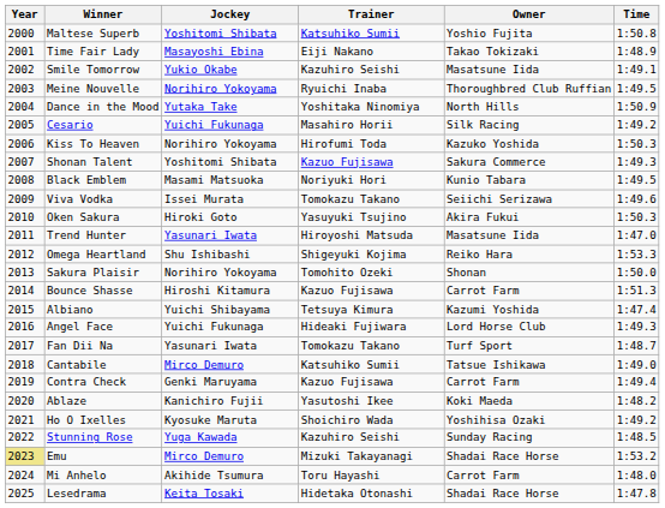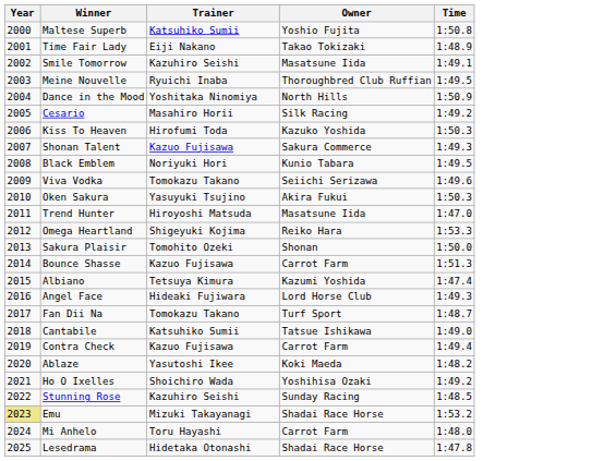 <table class="wikitable sortable" style="font-size:90%">
 <tr>
 <th width="36px">Year<br></th>
 <th width="120px">Winner<br></th>
-<th width="140px">Jockey<br></th>
 <th width="150px">Trainer<br></th>
 <th>Owner</th>
 <th>Time<br></th>
 </tr>
 <tr>
 <td>2000</td>
 <td>Maltese Superb</td>
-<td><a href='#'>Yoshitomi Shibata</a></td>
 <td><a href='#'>Katsuhiko Sumii</a></td>
 <td>Yoshio Fujita</td>
 <td>1:50.8</td>
 </tr>
 <tr>
 <td>2001</td>
 <td>Time Fair Lady</td>
-<td><a href='#'>Masayoshi Ebina</a></td>
 <td>Eiji Nakano</td>
 <td>Takao Tokizaki</td>
 <td>1:48.9</td>
 </tr>
 <tr>
 <td>2002</td>
 <td>Smile Tomorrow</td>
-<td><a href='#'>Yukio Okabe</a></td>
 <td>Kazuhiro Seishi</td>
 <td>Masatsune Iida</td>
 <td>1:49.1</td>
 </tr>
 <tr>
 <td>2003</td>
 <td>Meine Nouvelle</td>
-<td><a href='#'>Norihiro Yokoyama</a></td>
 <td>Ryuichi Inaba</td>
 <td>Thoroughbred Club Ruffian</td>
 <td>1:49.5</td>
 </tr>
 <tr>
 <td>2004</td>
 <td>Dance in the Mood</td>
-<td><a href='#'>Yutaka Take</a></td>
 <td>Yoshitaka Ninomiya</td>
 <td>North Hills</td>
 <td>1:50.9</td>
 </tr>
 <tr>
 <td>2005</td>
 <td><a href='#'>Cesario</a></td>
-<td><a href='#'>Yuichi Fukunaga</a></td>
 <td>Masahiro Horii</td>
 <td>Silk Racing</td>
 <td>1:49.2 </td>
 </tr>
 <tr>
 <td>2006</td>
 <td>Kiss To Heaven</td>
-<td>Norihiro Yokoyama</td>
 <td>Hirofumi Toda</td>
 <td>Kazuko Yoshida</td>
 <td>1:50.3</td>
 </tr>
 <tr>
 <td>2007</td>
 <td>Shonan Talent</td>
-<td>Yoshitomi Shibata</td>
 <td><a href='#'>Kazuo Fujisawa</a></td>
 <td>Sakura Commerce</td>
 <td>1:49.3</td>
 </tr>
 <tr>
 <td>2008</td>
 <td>Black Emblem</td>
-<td>Masami Matsuoka</td>
 <td>Noriyuki Hori</td>
 <td>Kunio Tabara</td>
 <td>1:49.5</td>
 </tr>
 <tr>
 <td>2009</td>
 <td>Viva Vodka</td>
-<td>Issei Murata</td>
 <td>Tomokazu Takano</td>
 <td>Seiichi Serizawa</td>
 <td>1:49.6</td>
 </tr>
 <tr>
 <td>2010</td>
 <td>Oken Sakura</td>
-<td>Hiroki Goto</td>
 <td>Yasuyuki Tsujino</td>
 <td>Akira Fukui</td>
 <td>1:50.3</td>
 </tr>
 <tr>
 <td>2011 </td>
 <td>Trend Hunter</td>
-<td><a href='#'>Yasunari Iwata</a></td>
 <td>Hiroyoshi Matsuda</td>
 <td>Masatsune Iida</td>
 <td>1:47.0</td>
 </tr>
 <tr>
 <td>2012</td>
 <td>Omega Heartland</td>
-<td>Shu Ishibashi</td>
 <td>Shigeyuki Kojima</td>
 <td>Reiko Hara</td>
 <td>1:53.3</td>
 </tr>
 <tr>
 <td>2013</td>
 <td>Sakura Plaisir</td>
-<td>Norihiro Yokoyama</td>
 <td>Tomohito Ozeki</td>
 <td>Shonan</td>
 <td>1:50.0</td>
 </tr>
 <tr>
 <td>2014</td>
 <td>Bounce Shasse</td>
-<td>Hiroshi Kitamura</td>
 <td>Kazuo Fujisawa</td>
 <td>Carrot Farm</td>
 <td>1:51.3</td>
 </tr>
 <tr>
 <td>2015</td>
 <td>Albiano</td>
-<td>Yuichi Shibayama</td>
 <td>Tetsuya Kimura</td>
 <td>Kazumi Yoshida</td>
 <td>1:47.4</td>
 </tr>
 <tr>
 <td>2016</td>
 <td>Angel Face</td>
-<td>Yuichi Fukunaga</td>
 <td>Hideaki Fujiwara</td>
 <td>Lord Horse Club</td>
 <td>1:49.3</td>
 </tr>
 <tr>
 <td>2017</td>
 <td>Fan Dii Na</td>
-<td>Yasunari Iwata</td>
 <td>Tomokazu Takano</td>
 <td>Turf Sport</td>
 <td>1:48.7</td>
 </tr>
 <tr>
 <td>2018</td>
 <td>Cantabile</td>
-<td><a href='#'>Mirco Demuro</a></td>
 <td>Katsuhiko Sumii</td>
 <td>Tatsue Ishikawa</td>
 <td>1:49.0</td>
 </tr>
 <tr>
 <td>2019</td>
 <td>Contra Check</td>
-<td>Genki Maruyama</td>
 <td>Kazuo Fujisawa</td>
 <td>Carrot Farm</td>
 <td>1:49.4</td>
 </tr>
 <tr>
 <td>2020</td>
 <td>Ablaze</td>
-<td>Kanichiro Fujii</td>
 <td>Yasutoshi Ikee</td>
 <td>Koki Maeda</td>
 <td>1:48.2</td>
 </tr>
 <tr>
 <td>2021</td>
 <td>Ho O Ixelles</td>
-<td>Kyosuke Maruta</td>
 <td>Shoichiro Wada</td>
 <td>Yoshihisa Ozaki</td>
 <td>1:49.2</td>
 </tr>
 <tr>
 <td>2022</td>
 <td><a href='#'>Stunning Rose</a></td>
-<td><a href='#'>Yuga Kawada</a></td>
 <td>Kazuhiro Seishi</td>
 <td>Sunday Racing</td>
 <td>1:48.5</td>
 </tr>
 <tr>
 <td style="background: khaki;">2023</td>
 <td>Emu</td>
-<td><a href='#'>Mirco Demuro</a></td>
 <td>Mizuki Takayanagi</td>
 <td>Shadai Race Horse</td>
 <td>1:53.2</td>
 </tr>
 <tr>
 <td>2024</td>
 <td>Mi Anhelo</td>
-<td>Akihide Tsumura</td>
 <td>Toru Hayashi</td>
 <td>Carrot Farm</td>
 <td>1:48.0</td>
 </tr>
 <tr>
 <td>2025</td>
 <td>Lesedrama</td>
-<td><a href='#'>Keita Tosaki</a></td>
 <td>Hidetaka Otonashi</td>
 <td>Shadai Race Horse</td>
 <td>1:47.8</td>
 </tr>
 </table>
